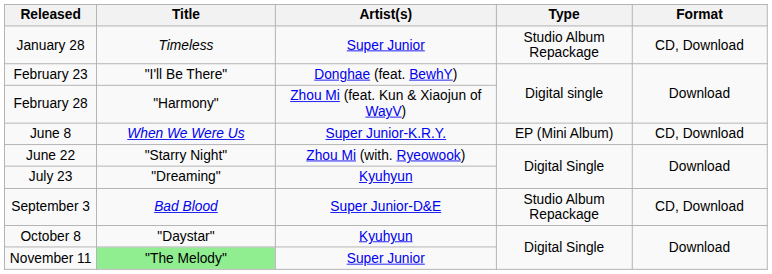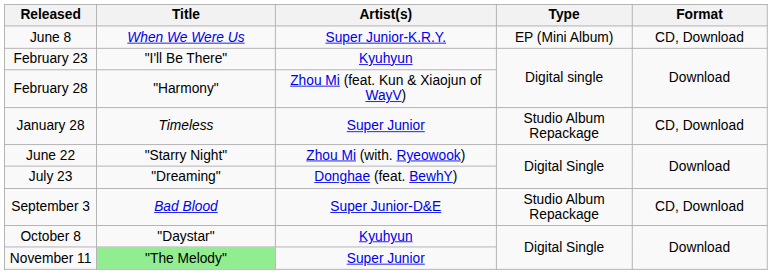 <table class="wikitable plainrowheaders" style="text-align:center;">
 <tr>
 <th width="100">Released</th>
 <th width="200">Title</th>
 <th width="250">Artist(s)</th>
 <th width="150">Type</th>
 <th width="150">Format</th>
 </tr>
 <tr>
-<td>January 28</td>
-<td><em>Timeless</em></td>
-<td><a href='#'>Super Junior</a></td>
-<td>Studio Album Repackage</td>
+<td>June 8</td>
+<td><em><a href='#'>When We Were Us</a></em></td>
+<td><a href='#'>Super Junior-K.R.Y.</a></td>
+<td>EP (Mini Album)</td>
 <td>CD, Download</td>
 </tr>
 <tr>
 <td>February 23</td>
 <td>"I'll Be There"</td>
-<td><a href='#'>Donghae</a> (feat. <a href='#'>BewhY</a>)</td>
+<td><a href='#'>Kyuhyun</a></td>
 <td rowspan="2">Digital single</td>
 <td rowspan="2">Download</td>
 </tr>
 <tr>
 <td>February 28</td>
 <td>"Harmony"</td>
 <td><a href='#'>Zhou Mi</a> (feat. Kun & Xiaojun of <a href='#'>WayV</a>)</td>
 </tr>
 <tr>
-<td>June 8</td>
-<td><em><a href='#'>When We Were Us</a></em></td>
-<td><a href='#'>Super Junior-K.R.Y.</a></td>
-<td>EP (Mini Album)</td>
+<td>January 28</td>
+<td><em>Timeless</em></td>
+<td><a href='#'>Super Junior</a></td>
+<td>Studio Album Repackage</td>
 <td>CD, Download</td>
 </tr>
 <tr>
 <td>June 22</td>
 <td>"Starry Night"</td>
 <td><a href='#'>Zhou Mi</a> (with. <a href='#'>Ryeowook</a>)</td>
 <td rowspan="2">Digital Single</td>
 <td rowspan="2">Download</td>
 </tr>
 <tr>
 <td>July 23</td>
 <td>"Dreaming"</td>
-<td><a href='#'>Kyuhyun</a></td>
+<td><a href='#'>Donghae</a> (feat. <a href='#'>BewhY</a>)</td>
 </tr>
 <tr>
 <td>September 3</td>
 <td><em><a href='#'>Bad Blood</a></em></td>
 <td><a href='#'>Super Junior-D&E</a></td>
 <td>Studio Album Repackage</td>
 <td>CD, Download</td>
 </tr>
 <tr>
 <td>October 8</td>
 <td>"Daystar"</td>
 <td><a href='#'>Kyuhyun</a></td>
 <td rowspan="2">Digital Single</td>
 <td rowspan="2">Download</td>
 </tr>
 <tr>
 <td>November 11</td>
 <td style="background: lightgreen;">"The Melody"</td>
 <td><a href='#'>Super Junior</a></td>
 </tr>
 </table>
